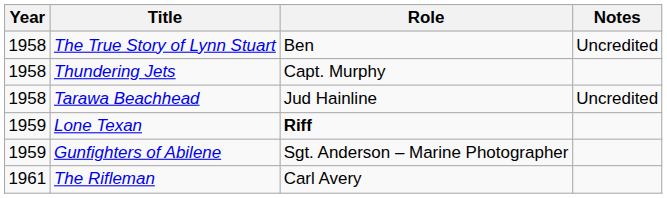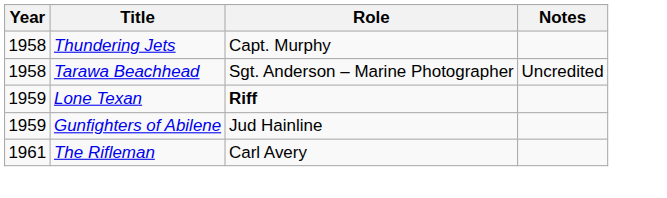 <table class="wikitable">
 <tr>
 <th>Year</th>
 <th>Title</th>
 <th>Role</th>
 <th>Notes</th>
-</tr>
-<tr>
-<td>1958</td>
-<td><em><a href='#'>The True Story of Lynn Stuart</a></em></td>
-<td>Ben</td>
-<td>Uncredited</td>
 </tr>
 <tr>
 <td>1958</td>
 <td><em><a href='#'>Thundering Jets</a></em></td>
 <td>Capt. Murphy</td>
 <td></td>
 </tr>
 <tr>
 <td>1958</td>
 <td><em><a href='#'>Tarawa Beachhead</a></em></td>
-<td>Jud Hainline</td>
+<td>Sgt. Anderson – Marine Photographer</td>
 <td>Uncredited</td>
 </tr>
 <tr>
 <td>1959</td>
 <td><em><a href='#'>Lone Texan</a></em></td>
 <td><strong>Riff</strong></td>
 <td></td>
 </tr>
 <tr>
 <td>1959</td>
 <td><em><a href='#'>Gunfighters of Abilene</a></em></td>
-<td>Sgt. Anderson – Marine Photographer</td>
+<td>Jud Hainline</td>
 <td></td>
 </tr>
 <tr>
 <td>1961</td>
 <td><em><a href='#'>The Rifleman</a></em></td>
 <td>Carl Avery</td>
 <td></td>
 </tr>
 </table>
